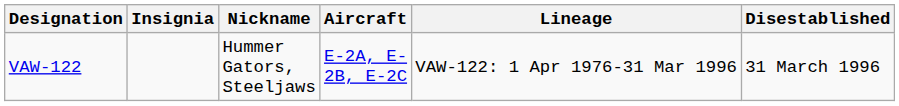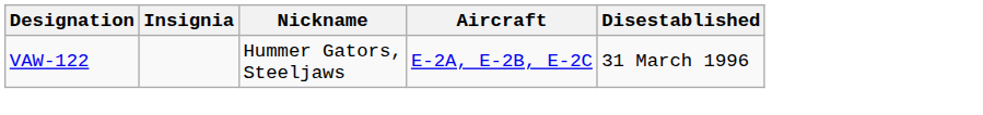 <table class="wikitable">
 <tr>
 <th>Designation</th>
 <th>Insignia</th>
 <th>Nickname</th>
 <th>Aircraft</th>
-<th>Lineage</th>
 <th>Disestablished</th>
 </tr>
 <tr>
 <td><a href='#'>VAW-122</a></td>
 <td></td>
 <td>Hummer Gators,<br>Steeljaws</td>
 <td><a href='#'>E-2A, E-2B, E-2C</a></td>
-<td style="white-space: nowrap;">VAW-122: 1 Apr 1976-31 Mar 1996</td>
 <td>31 March 1996</td>
 </tr>
 </table>
